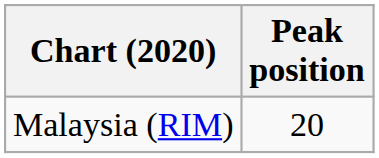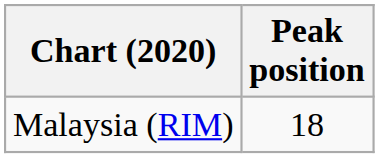 <table class="wikitable sortable">
 <tr>
 <th>Chart (2020)</th>
 <th>Peak<br>position</th>
 </tr>
 <tr>
 <td>Malaysia (<a href='#'>RIM</a>)</td>
-<td style="text-align:center;">20</td>
+<td style="text-align:center;">18</td>
 </tr>
 </table>
